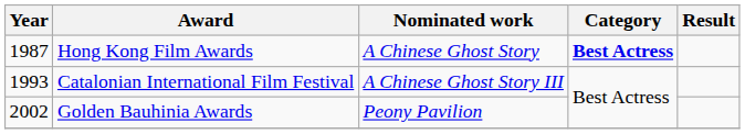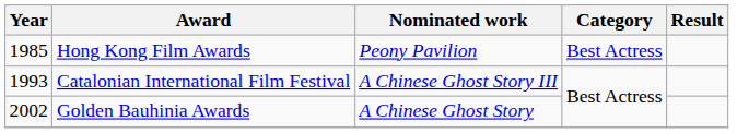 <table class="wikitable">
 <tr>
 <th>Year</th>
 <th>Award</th>
 <th>Nominated work</th>
 <th>Category</th>
 <th>Result</th>
 </tr>
 <tr>
-<td>1987</td>
+<td>1985</td>
 <td><a href='#'>Hong Kong Film Awards</a></td>
-<td><em><a href='#'>A Chinese Ghost Story</a></em></td>
-<td><strong><a href='#'>Best Actress</a></strong></td>
+<td><em><a href='#'>Peony Pavilion</a></em></td>
+<td><a href='#'>Best Actress</a></td>
 <td></td>
 </tr>
 <tr>
 <td>1993</td>
 <td><a href='#'>Catalonian International Film Festival</a></td>
 <td><em><a href='#'>A Chinese Ghost Story III</a></em></td>
 <td rowspan=2>Best Actress</td>
 <td></td>
 </tr>
 <tr>
 <td>2002</td>
 <td><a href='#'>Golden Bauhinia Awards</a></td>
-<td><em><a href='#'>Peony Pavilion</a></em></td>
+<td><em><a href='#'>A Chinese Ghost Story</a></em></td>
 <td></td>
 </tr>
 <tr>
 </tr>
 </table>
